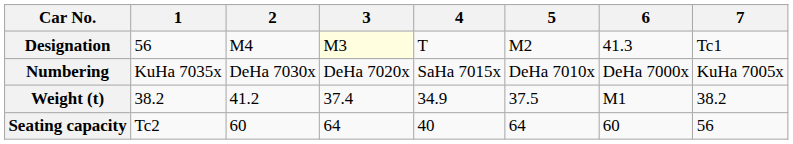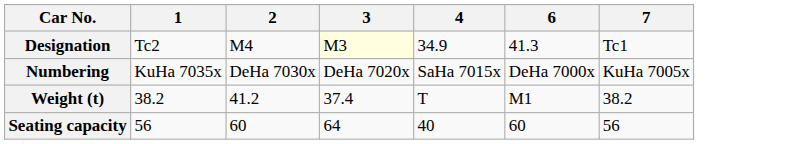 <table class="wikitable">
 <tr>
 <th>Car No.</th>
 <th>1</th>
 <th>2</th>
 <th>3</th>
 <th>4</th>
-<th>5</th>
 <th>6</th>
 <th>7</th>
 </tr>
 <tr>
 <th>Designation</th>
-<td>56</td>
+<td>Tc2</td>
 <td>M4</td>
 <td style="background: lightyellow;">M3</td>
-<td>T</td>
-<td>M2</td>
+<td>34.9</td>
 <td>41.3</td>
 <td>Tc1</td>
 </tr>
 <tr>
 <th>Numbering</th>
 <td>KuHa 7035x</td>
 <td>DeHa 7030x</td>
 <td>DeHa 7020x</td>
 <td>SaHa 7015x</td>
-<td>DeHa 7010x</td>
 <td>DeHa 7000x</td>
 <td>KuHa 7005x</td>
 </tr>
 <tr>
 <th>Weight (t)</th>
 <td>38.2</td>
 <td>41.2</td>
 <td>37.4</td>
-<td>34.9</td>
-<td>37.5</td>
+<td>T</td>
 <td>M1</td>
 <td>38.2</td>
 </tr>
 <tr>
 <th>Seating capacity</th>
-<td>Tc2</td>
+<td>56</td>
 <td>60</td>
 <td>64</td>
 <td>40</td>
-<td>64</td>
 <td>60</td>
 <td>56</td>
 </tr>
 </table>
